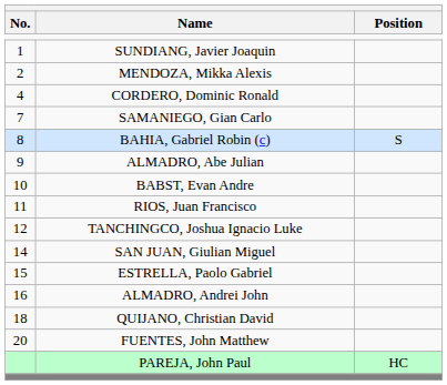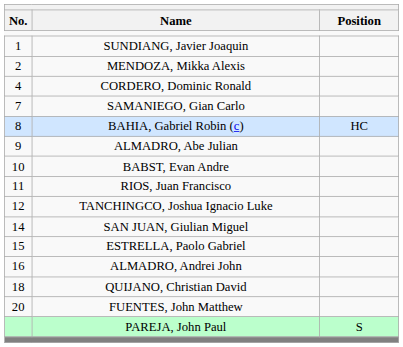 <table class='wikitable mw-collapsible mw-collapsed' style="text-align: center; width: 500px; border: none">
 <tr>
 <th style='text-align: left;' colspan=3></th>
 </tr>
 <tr>
 <th style='width: 7%;'>No.</th>
 <th>Name</th>
 <th style='width: 20%;'>Position</th>
 </tr>
 <tr>
 <td style='border: none;'></td>
 </tr>
 <tr>
 <td>1</td>
 <td>SUNDIANG, Javier Joaquin</td>
 <td></td>
 </tr>
 <tr>
 <td>2</td>
 <td>MENDOZA, Mikka Alexis</td>
 <td></td>
 </tr>
 <tr>
 <td>4</td>
 <td>CORDERO, Dominic Ronald</td>
 <td></td>
 </tr>
 <tr>
 <td>7</td>
 <td>SAMANIEGO, Gian Carlo</td>
 <td></td>
 </tr>
 <tr style="background:#D0E6FF">
 <td>8</td>
 <td>BAHIA, Gabriel Robin (<a href='#'>c</a>)</td>
-<td>S</td>
+<td>HC</td>
 </tr>
 <tr>
 <td>9</td>
 <td>ALMADRO, Abe Julian</td>
 <td></td>
 </tr>
 <tr>
 <td>10</td>
 <td>BABST, Evan Andre</td>
 <td></td>
 </tr>
 <tr>
 <td>11</td>
 <td>RIOS, Juan Francisco</td>
 <td></td>
 </tr>
 <tr>
 <td>12</td>
 <td>TANCHINGCO, Joshua Ignacio Luke</td>
 <td></td>
 </tr>
 <tr>
 <td>14</td>
 <td>SAN JUAN, Giulian Miguel</td>
 <td></td>
 </tr>
 <tr>
 <td>15</td>
 <td>ESTRELLA, Paolo Gabriel</td>
 <td></td>
 </tr>
 <tr>
 <td>16</td>
 <td>ALMADRO, Andrei John</td>
 <td></td>
 </tr>
 <tr>
 <td>18</td>
 <td>QUIJANO, Christian David</td>
 <td></td>
 </tr>
 <tr>
 <td>20</td>
 <td>FUENTES, John Matthew</td>
 <td></td>
 </tr>
 <tr style="background:#BBFFCC">
 <td></td>
 <td>PAREJA, John Paul</td>
-<td>HC</td>
+<td>S</td>
 </tr>
 <tr>
 <th style='background: grey;' colspan=3></th>
 </tr>
 </table>
